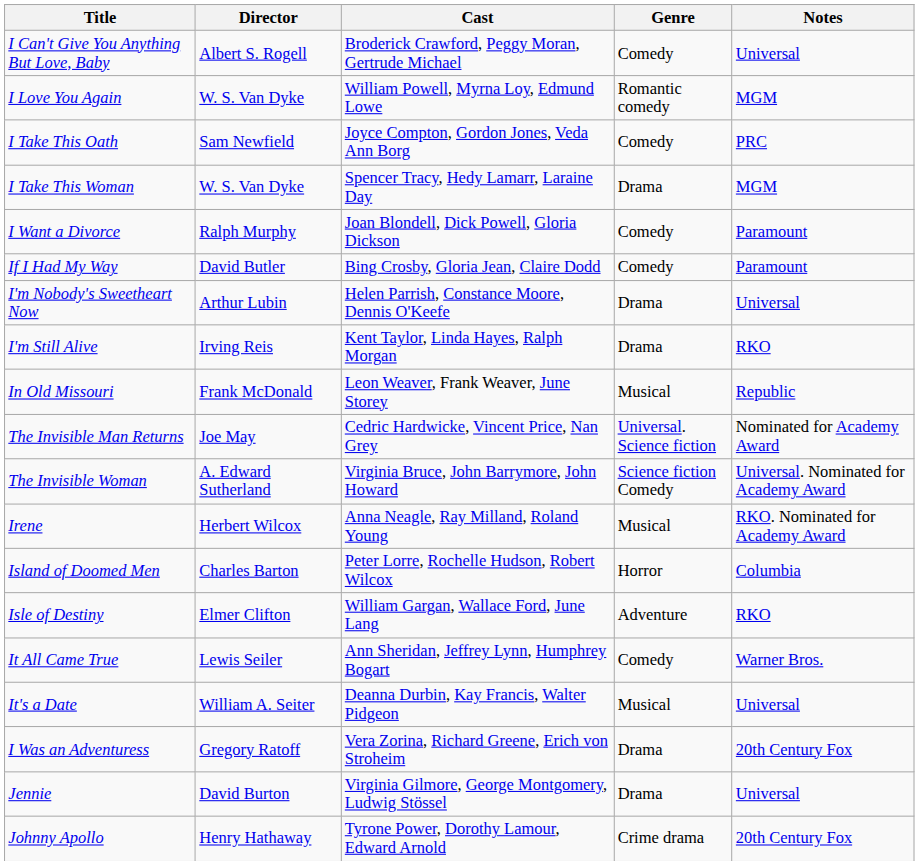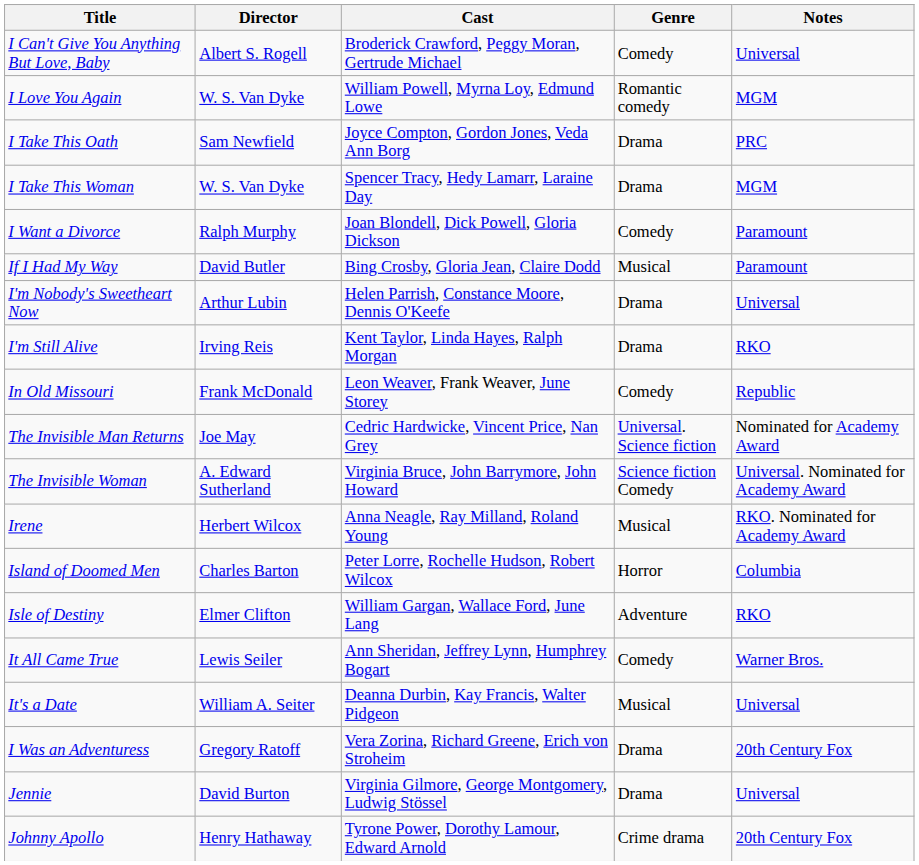 <table class="wikitable" style="width:100%;">
 <tr>
 <th style="width:21%;">Title</th>
 <th style="width:16%;">Director</th>
 <th style="width:30%;">Cast</th>
 <th style="width:13%;">Genre</th>
 <th style="width:20%;">Notes</th>
 </tr>
 <tr>
 <td><em><a href='#'>I Can't Give You Anything But Love, Baby</a></em></td>
 <td><a href='#'>Albert S. Rogell</a></td>
 <td><a href='#'>Broderick Crawford</a>, <a href='#'>Peggy Moran</a>, <a href='#'>Gertrude Michael</a></td>
 <td>Comedy</td>
 <td><a href='#'>Universal</a></td>
 </tr>
 <tr>
 <td><em><a href='#'>I Love You Again</a></em></td>
 <td><a href='#'>W. S. Van Dyke</a></td>
 <td><a href='#'>William Powell</a>, <a href='#'>Myrna Loy</a>, <a href='#'>Edmund Lowe</a></td>
 <td>Romantic comedy</td>
 <td><a href='#'>MGM</a></td>
 </tr>
 <tr>
 <td><em><a href='#'>I Take This Oath</a></em></td>
 <td><a href='#'>Sam Newfield</a></td>
 <td><a href='#'>Joyce Compton</a>, <a href='#'>Gordon Jones</a>, <a href='#'>Veda Ann Borg</a></td>
-<td>Comedy</td>
+<td>Drama</td>
 <td><a href='#'>PRC</a></td>
 </tr>
 <tr>
 <td><em><a href='#'>I Take This Woman</a></em></td>
 <td><a href='#'>W. S. Van Dyke</a></td>
 <td><a href='#'>Spencer Tracy</a>, <a href='#'>Hedy Lamarr</a>, <a href='#'>Laraine Day</a></td>
 <td>Drama</td>
 <td><a href='#'>MGM</a></td>
 </tr>
 <tr>
 <td><em><a href='#'>I Want a Divorce</a></em></td>
 <td><a href='#'>Ralph Murphy</a></td>
 <td><a href='#'>Joan Blondell</a>, <a href='#'>Dick Powell</a>, <a href='#'>Gloria Dickson</a></td>
 <td>Comedy</td>
 <td><a href='#'>Paramount</a></td>
 </tr>
 <tr>
 <td><em><a href='#'>If I Had My Way</a></em></td>
 <td><a href='#'>David Butler</a></td>
 <td><a href='#'>Bing Crosby</a>, <a href='#'>Gloria Jean</a>, <a href='#'>Claire Dodd</a></td>
-<td>Comedy</td>
+<td>Musical</td>
 <td><a href='#'>Paramount</a></td>
 </tr>
 <tr>
 <td><em><a href='#'>I'm Nobody's Sweetheart Now</a></em></td>
 <td><a href='#'>Arthur Lubin</a></td>
 <td><a href='#'>Helen Parrish</a>, <a href='#'>Constance Moore</a>, <a href='#'>Dennis O'Keefe</a></td>
 <td>Drama</td>
 <td><a href='#'>Universal</a></td>
 </tr>
 <tr>
 <td><em><a href='#'>I'm Still Alive</a></em></td>
 <td><a href='#'>Irving Reis</a></td>
 <td><a href='#'>Kent Taylor</a>, <a href='#'>Linda Hayes</a>, <a href='#'>Ralph Morgan</a></td>
 <td>Drama</td>
 <td><a href='#'>RKO</a></td>
 </tr>
 <tr>
 <td><em><a href='#'>In Old Missouri</a></em></td>
 <td><a href='#'>Frank McDonald</a></td>
 <td><a href='#'>Leon Weaver</a>, Frank Weaver, <a href='#'>June Storey</a></td>
-<td>Musical</td>
+<td>Comedy</td>
 <td><a href='#'>Republic</a></td>
 </tr>
 <tr>
 <td><em><a href='#'>The Invisible Man Returns</a></em></td>
 <td><a href='#'>Joe May</a></td>
 <td><a href='#'>Cedric Hardwicke</a>, <a href='#'>Vincent Price</a>, <a href='#'>Nan Grey</a></td>
 <td><a href='#'>Universal</a>. <a href='#'>Science fiction</a></td>
 <td>Nominated for <a href='#'>Academy Award</a></td>
 </tr>
 <tr>
 <td><em><a href='#'>The Invisible Woman</a></em></td>
 <td><a href='#'>A. Edward Sutherland</a></td>
 <td><a href='#'>Virginia Bruce</a>, <a href='#'>John Barrymore</a>, <a href='#'>John Howard</a></td>
 <td><a href='#'>Science fiction</a> Comedy</td>
 <td><a href='#'>Universal</a>. Nominated for <a href='#'>Academy Award</a></td>
 </tr>
 <tr>
 <td><em><a href='#'>Irene</a></em></td>
 <td><a href='#'>Herbert Wilcox</a></td>
 <td><a href='#'>Anna Neagle</a>, <a href='#'>Ray Milland</a>, <a href='#'>Roland Young</a></td>
 <td>Musical</td>
 <td><a href='#'>RKO</a>. Nominated for <a href='#'>Academy Award</a></td>
 </tr>
 <tr>
 <td><em><a href='#'>Island of Doomed Men</a></em></td>
 <td><a href='#'>Charles Barton</a></td>
 <td><a href='#'>Peter Lorre</a>, <a href='#'>Rochelle Hudson</a>, <a href='#'>Robert Wilcox</a></td>
 <td>Horror</td>
 <td><a href='#'>Columbia</a></td>
 </tr>
 <tr>
 <td><em><a href='#'>Isle of Destiny</a></em></td>
 <td><a href='#'>Elmer Clifton</a></td>
 <td><a href='#'>William Gargan</a>, <a href='#'>Wallace Ford</a>, <a href='#'>June Lang</a></td>
 <td>Adventure</td>
 <td><a href='#'>RKO</a></td>
 </tr>
 <tr>
 <td><em><a href='#'>It All Came True</a></em></td>
 <td><a href='#'>Lewis Seiler</a></td>
 <td><a href='#'>Ann Sheridan</a>, <a href='#'>Jeffrey Lynn</a>, <a href='#'>Humphrey Bogart</a></td>
 <td>Comedy</td>
 <td><a href='#'>Warner Bros.</a></td>
 </tr>
 <tr>
 <td><em><a href='#'>It's a Date</a></em></td>
 <td><a href='#'>William A. Seiter</a></td>
 <td><a href='#'>Deanna Durbin</a>, <a href='#'>Kay Francis</a>, <a href='#'>Walter Pidgeon</a></td>
 <td>Musical</td>
 <td><a href='#'>Universal</a></td>
 </tr>
 <tr>
 <td><em><a href='#'>I Was an Adventuress</a></em></td>
 <td><a href='#'>Gregory Ratoff</a></td>
 <td><a href='#'>Vera Zorina</a>, <a href='#'>Richard Greene</a>, <a href='#'>Erich von Stroheim</a></td>
 <td>Drama</td>
 <td><a href='#'>20th Century Fox</a></td>
 </tr>
 <tr>
 <td><em><a href='#'>Jennie</a></em></td>
 <td><a href='#'>David Burton</a></td>
 <td><a href='#'>Virginia Gilmore</a>, <a href='#'>George Montgomery</a>, <a href='#'>Ludwig Stössel</a></td>
 <td>Drama</td>
 <td><a href='#'>Universal</a></td>
 </tr>
 <tr>
 <td><em><a href='#'>Johnny Apollo</a></em></td>
 <td><a href='#'>Henry Hathaway</a></td>
 <td><a href='#'>Tyrone Power</a>, <a href='#'>Dorothy Lamour</a>, <a href='#'>Edward Arnold</a></td>
 <td>Crime drama</td>
 <td><a href='#'>20th Century Fox</a></td>
 </tr>
 </table>
